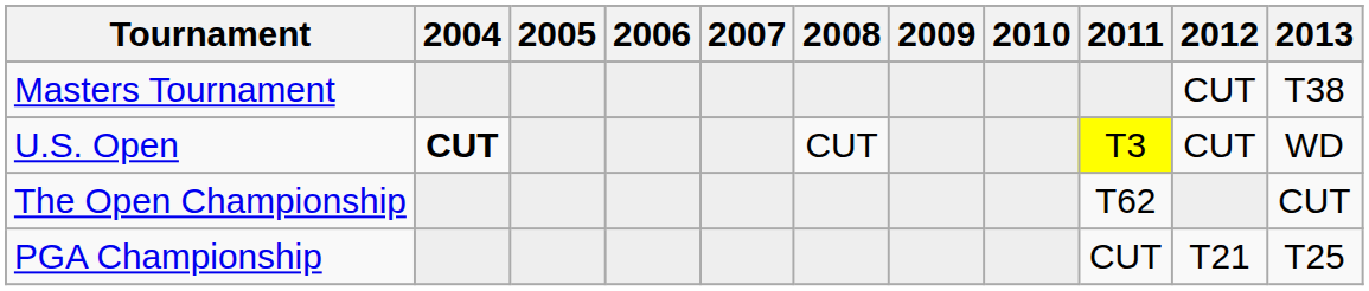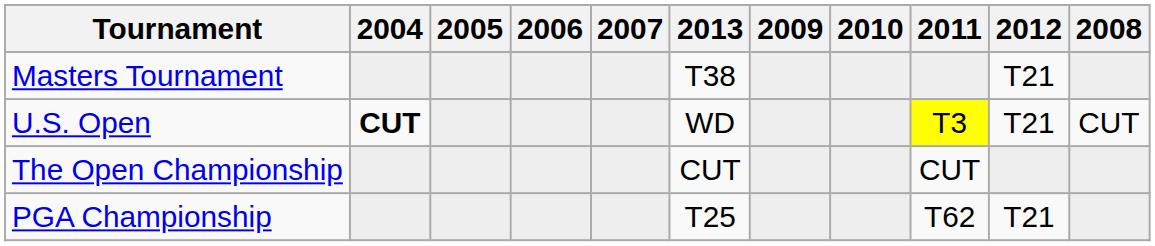 <table class="wikitable" style="font-size:95%;text-align:center;">
 <tr>
 <th>Tournament</th>
 <th>2004</th>
 <th>2005</th>
 <th>2006</th>
 <th>2007</th>
-<th>2008</th>
+<th>2013</th>
 <th>2009</th>
 <th>2010</th>
 <th>2011</th>
 <th>2012</th>
-<th>2013</th>
+<th>2008</th>
 </tr>
 <tr>
 <td align=left><a href='#'>Masters Tournament</a></td>
 <td style="background:#eeeeee;"></td>
 <td style="background:#eeeeee;"></td>
 <td style="background:#eeeeee;"></td>
 <td style="background:#eeeeee;"></td>
+<td>T38</td>
 <td style="background:#eeeeee;"></td>
 <td style="background:#eeeeee;"></td>
 <td style="background:#eeeeee;"></td>
+<td>T21</td>
 <td style="background:#eeeeee;"></td>
-<td>CUT</td>
-<td>T38</td>
 </tr>
 <tr>
 <td align=left><a href='#'>U.S. Open</a></td>
 <td><strong>CUT</strong></td>
 <td style="background:#eeeeee;"></td>
 <td style="background:#eeeeee;"></td>
 <td style="background:#eeeeee;"></td>
-<td>CUT</td>
+<td>WD</td>
 <td style="background:#eeeeee;"></td>
 <td style="background:#eeeeee;"></td>
 <td style="background:yellow;">T3</td>
+<td>T21</td>
 <td>CUT</td>
-<td>WD</td>
 </tr>
 <tr>
 <td align=left><a href='#'>The Open Championship</a></td>
 <td style="background:#eeeeee;"></td>
 <td style="background:#eeeeee;"></td>
 <td style="background:#eeeeee;"></td>
 <td style="background:#eeeeee;"></td>
+<td>CUT</td>
 <td style="background:#eeeeee;"></td>
 <td style="background:#eeeeee;"></td>
+<td>CUT</td>
 <td style="background:#eeeeee;"></td>
-<td>T62</td>
 <td style="background:#eeeeee;"></td>
-<td>CUT</td>
 </tr>
 <tr>
 <td align=left><a href='#'>PGA Championship</a></td>
 <td style="background:#eeeeee;"></td>
 <td style="background:#eeeeee;"></td>
 <td style="background:#eeeeee;"></td>
 <td style="background:#eeeeee;"></td>
+<td>T25</td>
 <td style="background:#eeeeee;"></td>
 <td style="background:#eeeeee;"></td>
+<td>T62</td>
+<td>T21</td>
 <td style="background:#eeeeee;"></td>
-<td>CUT</td>
-<td>T21</td>
-<td>T25</td>
 </tr>
 </table>
